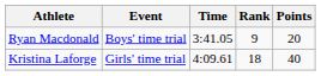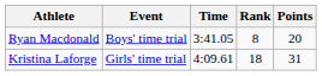 <table class="wikitable" border="1" style="font-size:90%">
 <tr>
 <th>Athlete</th>
 <th>Event</th>
 <th>Time</th>
 <th>Rank</th>
 <th>Points</th>
 </tr>
 <tr>
 <td><a href='#'>Ryan Macdonald</a></td>
 <td><a href='#'>Boys' time trial</a></td>
 <td align=center>3:41.05</td>
-<td align=center>9</td>
+<td align=center>8</td>
 <td align=center>20</td>
 </tr>
 <tr>
 <td><a href='#'>Kristina Laforge</a></td>
 <td><a href='#'>Girls' time trial</a></td>
 <td align=center>4:09.61</td>
 <td align=center>18</td>
-<td align=center>40</td>
+<td align=center>31</td>
 </tr>
 </table>
